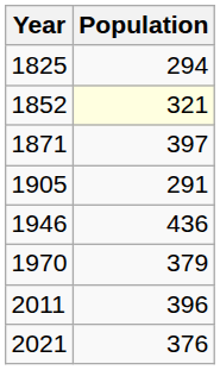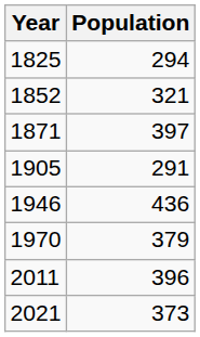 <table class="wikitable sortable">
 <tr>
 <th>Year</th>
 <th>Population</th>
 </tr>
 <tr>
 <td>1825</td>
 <td style="text-align:right;">294</td>
 </tr>
 <tr>
 <td>1852</td>
-<td style="background: lightyellow; text-align:right;">321</td>
+<td style="text-align:right;">321</td>
 </tr>
 <tr>
 <td>1871</td>
 <td style="text-align:right;">397</td>
 </tr>
 <tr>
 <td>1905</td>
 <td style="text-align:right;">291</td>
 </tr>
 <tr>
 <td>1946</td>
 <td style="text-align:right;">436</td>
 </tr>
 <tr>
 <td>1970</td>
 <td style="text-align:right;">379</td>
 </tr>
 <tr>
 <td>2011</td>
 <td style="text-align:right;">396</td>
 </tr>
 <tr>
 <td>2021</td>
-<td style="text-align:right;">376</td>
+<td style="text-align:right;">373</td>
 </tr>
 </table>
